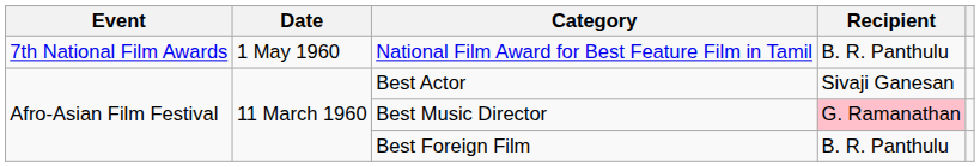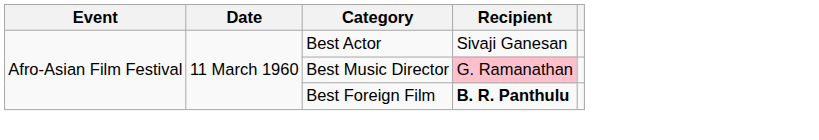 <table class="wikitable">
 <tr>
 <th>Event</th>
 <th>Date</th>
 <th>Category</th>
 <th>Recipient</th>
 <th></th>
-</tr>
-<tr>
-<td><a href='#'>7th National Film Awards</a></td>
-<td>1 May 1960</td>
-<td><a href='#'>National Film Award for Best Feature Film in Tamil</a></td>
-<td>B. R. Panthulu</td>
-<td></td>
 </tr>
 <tr>
 <td rowspan="3">Afro-Asian Film Festival</td>
 <td rowspan="3">11 March 1960</td>
 <td>Best Actor</td>
 <td>Sivaji Ganesan</td>
 <td></td>
 </tr>
 <tr>
 <td>Best Music Director</td>
 <td style="background: pink;">G. Ramanathan</td>
 <td></td>
 </tr>
 <tr>
 <td>Best Foreign Film</td>
-<td>B. R. Panthulu</td>
+<td><strong>B. R. Panthulu</strong></td>
 <td></td>
 </tr>
 </table>
